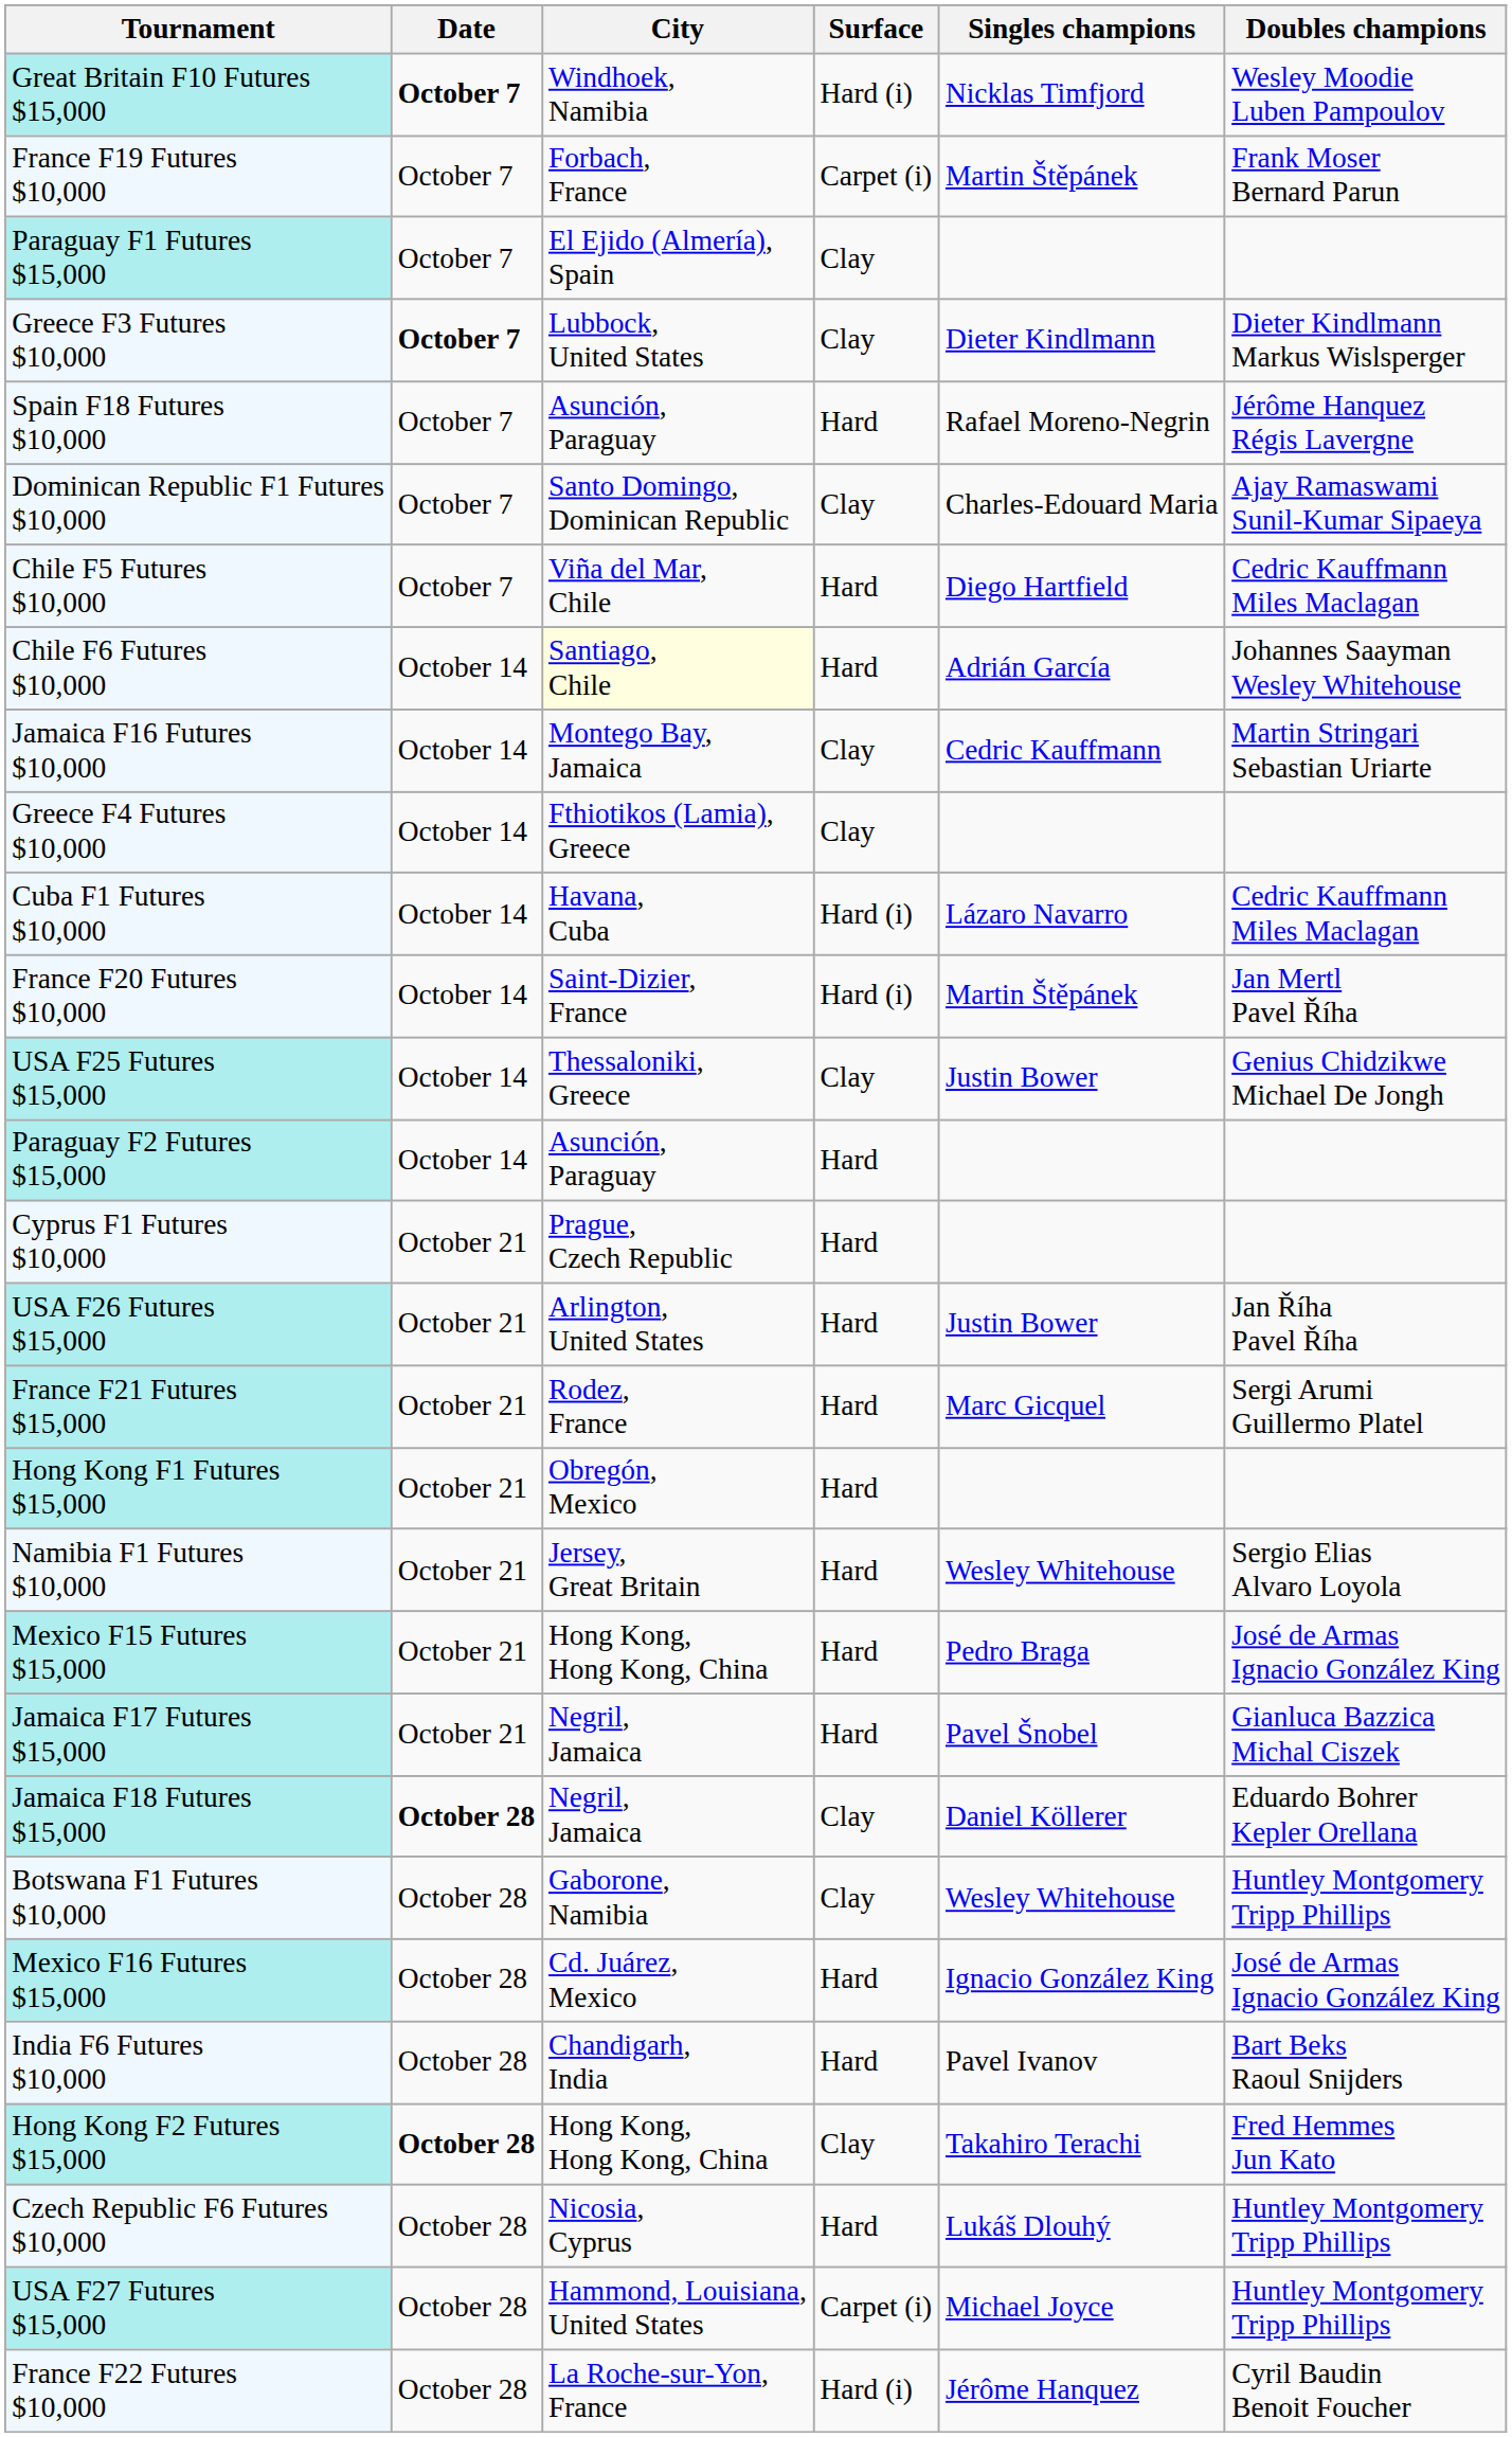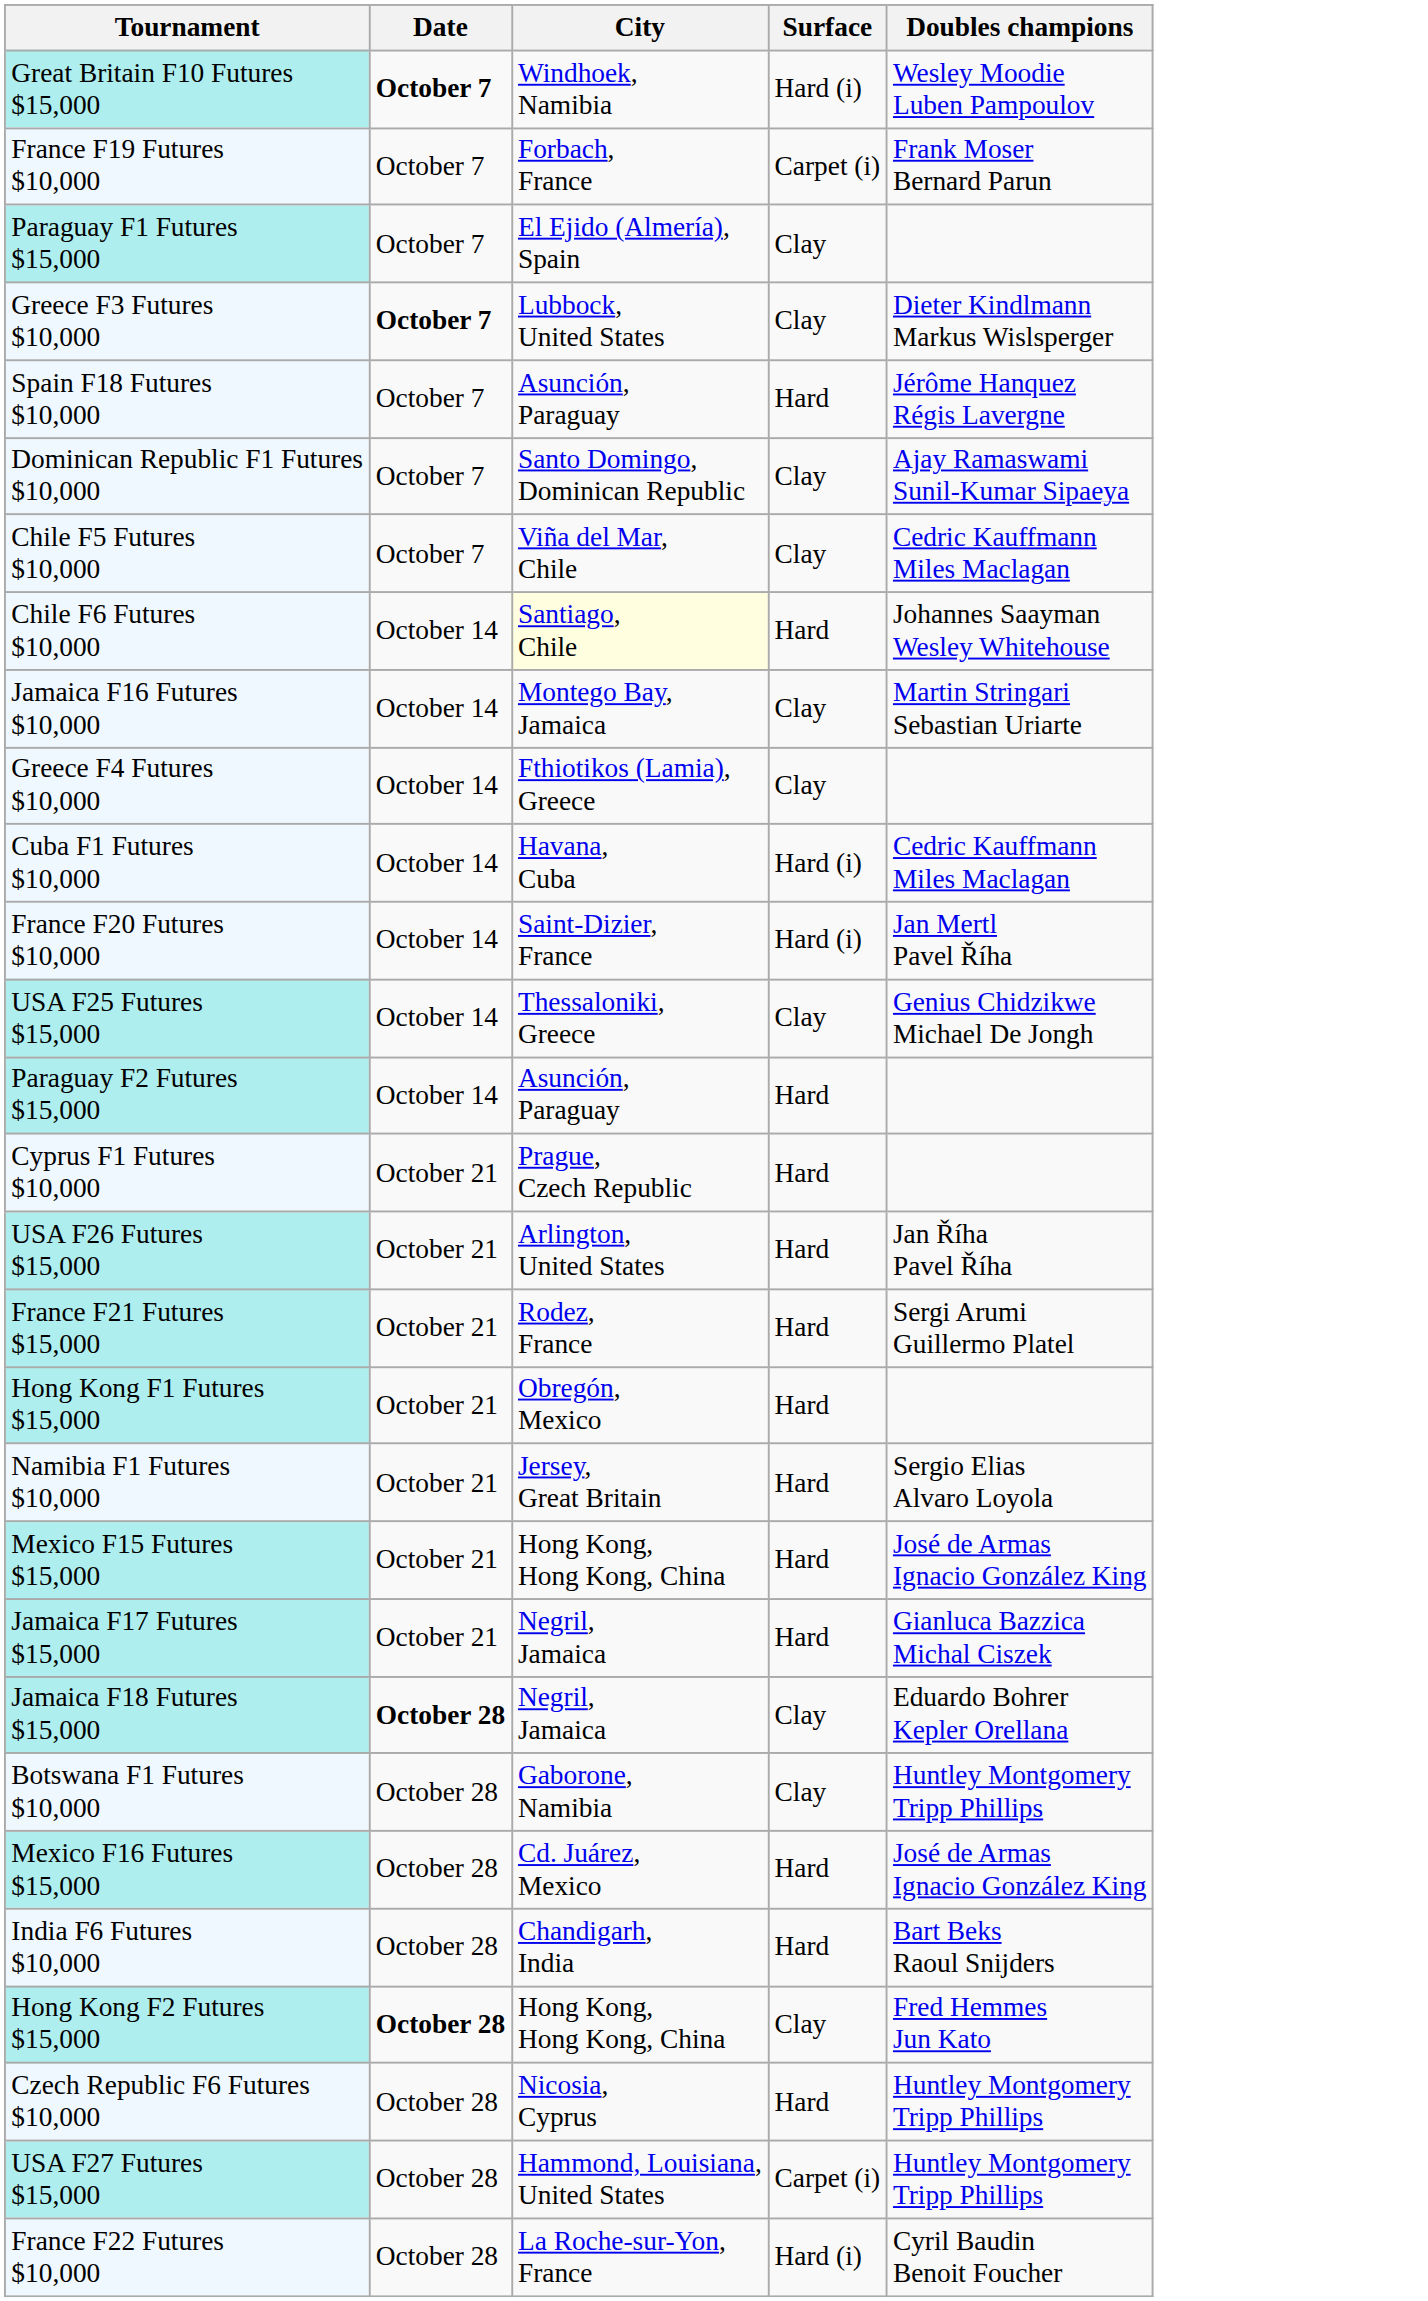 <table class="sortable wikitable" style="font-size:90%">
 <tr>
 <th>Tournament</th>
 <th>Date</th>
 <th>City</th>
 <th>Surface</th>
-<th>Singles champions</th>
 <th>Doubles champions</th>
 </tr>
 <tr>
 <td style="background:#afeeee;">Great Britain F10 Futures<br>$15,000</td>
 <td><strong>October 7</strong></td>
 <td><a href='#'>Windhoek</a>,<br>Namibia</td>
 <td>Hard (i)</td>
-<td> <a href='#'>Nicklas Timfjord</a></td>
 <td> <a href='#'>Wesley Moodie</a><br> <a href='#'>Luben Pampoulov</a></td>
 </tr>
 <tr>
 <td style="background:#f0f8ff;">France F19 Futures<br>$10,000</td>
 <td>October 7</td>
 <td><a href='#'>Forbach</a>,<br>France</td>
 <td>Carpet (i)</td>
-<td> <a href='#'>Martin Štěpánek</a></td>
 <td> <a href='#'>Frank Moser</a><br> Bernard Parun</td>
 </tr>
 <tr>
 <td style="background:#afeeee;">Paraguay F1 Futures<br>$15,000</td>
 <td>October 7</td>
 <td><a href='#'>El Ejido (Almería)</a>,<br>Spain</td>
 <td>Clay</td>
 <td></td>
-<td></td>
 </tr>
 <tr>
 <td style="background:#f0f8ff;">Greece F3 Futures<br>$10,000</td>
 <td><strong>October 7</strong></td>
 <td><a href='#'>Lubbock</a>,<br>United States</td>
 <td>Clay</td>
-<td> <a href='#'>Dieter Kindlmann</a></td>
 <td> <a href='#'>Dieter Kindlmann</a><br> Markus Wislsperger</td>
 </tr>
 <tr>
 <td style="background:#f0f8ff;">Spain F18 Futures<br>$10,000</td>
 <td>October 7</td>
 <td><a href='#'>Asunción</a>,<br>Paraguay</td>
 <td>Hard</td>
-<td> Rafael Moreno-Negrin</td>
 <td> <a href='#'>Jérôme Hanquez</a><br> <a href='#'>Régis Lavergne</a></td>
 </tr>
 <tr>
 <td style="background:#f0f8ff;">Dominican Republic F1 Futures<br>$10,000</td>
 <td>October 7</td>
 <td><a href='#'>Santo Domingo</a>,<br>Dominican Republic</td>
 <td>Clay</td>
-<td> Charles-Edouard Maria</td>
 <td> <a href='#'>Ajay Ramaswami</a><br> <a href='#'>Sunil-Kumar Sipaeya</a></td>
 </tr>
 <tr>
 <td style="background:#f0f8ff;">Chile F5 Futures<br>$10,000</td>
 <td>October 7</td>
 <td><a href='#'>Viña del Mar</a>,<br>Chile</td>
-<td>Hard</td>
-<td> <a href='#'>Diego Hartfield</a></td>
+<td>Clay</td>
 <td> <a href='#'>Cedric Kauffmann</a><br> <a href='#'>Miles Maclagan</a></td>
 </tr>
 <tr>
 <td style="background:#f0f8ff;">Chile F6 Futures<br>$10,000</td>
 <td>October 14</td>
 <td style="background: lightyellow;"><a href='#'>Santiago</a>,<br>Chile</td>
 <td>Hard</td>
-<td> <a href='#'>Adrián García</a></td>
 <td> Johannes Saayman<br> <a href='#'>Wesley Whitehouse</a></td>
 </tr>
 <tr>
 <td style="background:#f0f8ff;">Jamaica F16 Futures<br>$10,000</td>
 <td>October 14</td>
 <td><a href='#'>Montego Bay</a>,<br>Jamaica</td>
 <td>Clay</td>
-<td> <a href='#'>Cedric Kauffmann</a></td>
 <td> <a href='#'>Martin Stringari</a><br> Sebastian Uriarte</td>
 </tr>
 <tr>
 <td style="background:#f0f8ff;">Greece F4 Futures<br>$10,000</td>
 <td>October 14</td>
 <td><a href='#'>Fthiotikos (Lamia)</a>,<br>Greece</td>
 <td>Clay</td>
 <td></td>
-<td></td>
 </tr>
 <tr>
 <td style="background:#f0f8ff;">Cuba F1 Futures<br>$10,000</td>
 <td>October 14</td>
 <td><a href='#'>Havana</a>,<br>Cuba</td>
 <td>Hard (i)</td>
-<td> <a href='#'>Lázaro Navarro</a></td>
 <td> <a href='#'>Cedric Kauffmann</a><br> <a href='#'>Miles Maclagan</a></td>
 </tr>
 <tr>
 <td style="background:#f0f8ff;">France F20 Futures<br>$10,000</td>
 <td>October 14</td>
 <td><a href='#'>Saint-Dizier</a>,<br>France</td>
 <td>Hard (i)</td>
-<td> <a href='#'>Martin Štěpánek</a></td>
 <td> <a href='#'>Jan Mertl</a><br> Pavel Říha</td>
 </tr>
 <tr>
 <td style="background:#afeeee;">USA F25 Futures<br>$15,000</td>
 <td>October 14</td>
 <td><a href='#'>Thessaloniki</a>,<br>Greece</td>
 <td>Clay</td>
-<td> <a href='#'>Justin Bower</a></td>
 <td> <a href='#'>Genius Chidzikwe</a><br> Michael De Jongh</td>
 </tr>
 <tr>
 <td style="background:#afeeee;">Paraguay F2 Futures<br>$15,000</td>
 <td>October 14</td>
 <td><a href='#'>Asunción</a>,<br>Paraguay</td>
 <td>Hard</td>
 <td></td>
-<td></td>
 </tr>
 <tr>
 <td style="background:#f0f8ff;">Cyprus F1 Futures<br>$10,000</td>
 <td>October 21</td>
 <td><a href='#'>Prague</a>,<br>Czech Republic</td>
 <td>Hard</td>
 <td></td>
-<td></td>
 </tr>
 <tr>
 <td style="background:#afeeee;">USA F26 Futures<br>$15,000</td>
 <td>October 21</td>
 <td><a href='#'>Arlington</a>,<br>United States</td>
 <td>Hard</td>
-<td> <a href='#'>Justin Bower</a></td>
 <td> Jan Říha<br> Pavel Říha</td>
 </tr>
 <tr>
 <td style="background:#afeeee;">France F21 Futures<br>$15,000</td>
 <td>October 21</td>
 <td><a href='#'>Rodez</a>,<br>France</td>
 <td>Hard</td>
-<td> <a href='#'>Marc Gicquel</a></td>
 <td> Sergi Arumi<br> Guillermo Platel</td>
 </tr>
 <tr>
 <td style="background:#afeeee;">Hong Kong F1 Futures<br>$15,000</td>
 <td>October 21</td>
 <td><a href='#'>Obregón</a>,<br>Mexico</td>
 <td>Hard</td>
 <td></td>
-<td></td>
 </tr>
 <tr>
 <td style="background:#f0f8ff;">Namibia F1 Futures<br>$10,000</td>
 <td>October 21</td>
 <td><a href='#'>Jersey</a>,<br>Great Britain</td>
 <td>Hard</td>
-<td> <a href='#'>Wesley Whitehouse</a></td>
 <td> Sergio Elias<br> Alvaro Loyola</td>
 </tr>
 <tr>
 <td style="background:#afeeee;">Mexico F15 Futures<br>$15,000</td>
 <td>October 21</td>
 <td>Hong Kong,<br>Hong Kong, China</td>
 <td>Hard</td>
-<td> <a href='#'>Pedro Braga</a></td>
 <td> <a href='#'>José de Armas</a><br> <a href='#'>Ignacio González King</a></td>
 </tr>
 <tr>
 <td style="background:#afeeee;">Jamaica F17 Futures<br>$15,000</td>
 <td>October 21</td>
 <td><a href='#'>Negril</a>,<br>Jamaica</td>
 <td>Hard</td>
-<td> <a href='#'>Pavel Šnobel</a></td>
 <td> <a href='#'>Gianluca Bazzica</a><br> <a href='#'>Michal Ciszek</a></td>
 </tr>
 <tr>
 <td style="background:#afeeee;">Jamaica F18 Futures<br>$15,000</td>
 <td><strong>October 28</strong></td>
 <td><a href='#'>Negril</a>,<br>Jamaica</td>
 <td>Clay</td>
-<td> <a href='#'>Daniel Köllerer</a></td>
 <td> Eduardo Bohrer<br> <a href='#'>Kepler Orellana</a></td>
 </tr>
 <tr>
 <td style="background:#f0f8ff;">Botswana F1 Futures<br>$10,000</td>
 <td>October 28</td>
 <td><a href='#'>Gaborone</a>,<br>Namibia</td>
 <td>Clay</td>
-<td> <a href='#'>Wesley Whitehouse</a></td>
 <td> <a href='#'>Huntley Montgomery</a><br> <a href='#'>Tripp Phillips</a></td>
 </tr>
 <tr>
 <td style="background:#afeeee;">Mexico F16 Futures<br>$15,000</td>
 <td>October 28</td>
 <td><a href='#'>Cd. Juárez</a>,<br>Mexico</td>
 <td>Hard</td>
-<td> <a href='#'>Ignacio González King</a></td>
 <td> <a href='#'>José de Armas</a><br> <a href='#'>Ignacio González King</a></td>
 </tr>
 <tr>
 <td style="background:#f0f8ff;">India F6 Futures<br>$10,000</td>
 <td>October 28</td>
 <td><a href='#'>Chandigarh</a>,<br>India</td>
 <td>Hard</td>
-<td> Pavel Ivanov</td>
 <td> <a href='#'>Bart Beks</a><br> Raoul Snijders</td>
 </tr>
 <tr>
 <td style="background:#afeeee;">Hong Kong F2 Futures<br>$15,000</td>
 <td><strong>October 28</strong></td>
 <td>Hong Kong,<br>Hong Kong, China</td>
 <td>Clay</td>
-<td> <a href='#'>Takahiro Terachi</a></td>
 <td> <a href='#'>Fred Hemmes</a><br> <a href='#'>Jun Kato</a></td>
 </tr>
 <tr>
 <td style="background:#f0f8ff;">Czech Republic F6 Futures<br>$10,000</td>
 <td>October 28</td>
 <td><a href='#'>Nicosia</a>,<br>Cyprus</td>
 <td>Hard</td>
-<td> <a href='#'>Lukáš Dlouhý</a></td>
 <td> <a href='#'>Huntley Montgomery</a><br> <a href='#'>Tripp Phillips</a></td>
 </tr>
 <tr>
 <td style="background:#afeeee;">USA F27 Futures<br>$15,000</td>
 <td>October 28</td>
 <td><a href='#'>Hammond, Louisiana</a>,<br>United States</td>
 <td>Carpet (i)</td>
-<td> <a href='#'>Michael Joyce</a></td>
 <td> <a href='#'>Huntley Montgomery</a><br> <a href='#'>Tripp Phillips</a></td>
 </tr>
 <tr>
 <td style="background:#f0f8ff;">France F22 Futures<br>$10,000</td>
 <td>October 28</td>
 <td><a href='#'>La Roche-sur-Yon</a>,<br>France</td>
 <td>Hard (i)</td>
-<td> <a href='#'>Jérôme Hanquez</a></td>
 <td> Cyril Baudin<br> Benoit Foucher</td>
 </tr>
 </table>
